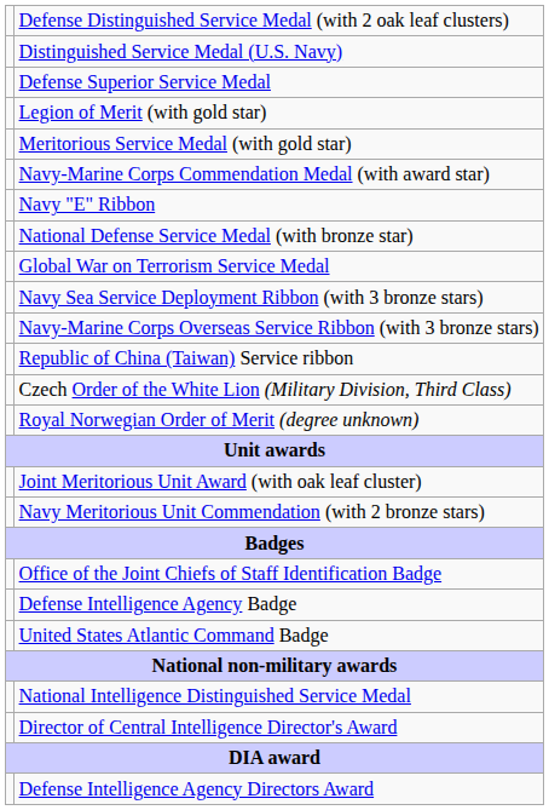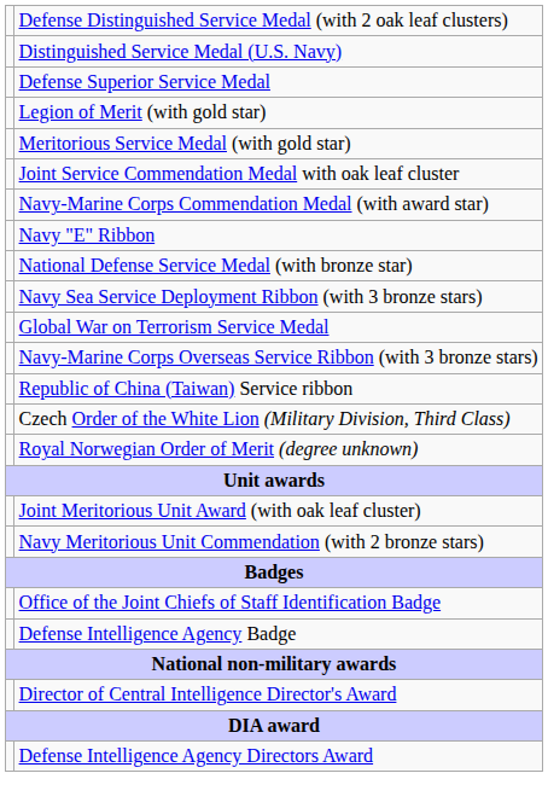 <table class="wikitable">
 <tr>
 <td></td>
 <td><a href='#'>Defense Distinguished Service Medal</a> (with 2 oak leaf clusters)</td>
 </tr>
 <tr>
 <td></td>
 <td><a href='#'>Distinguished Service Medal (U.S. Navy)</a></td>
 </tr>
 <tr>
 <td></td>
 <td><a href='#'>Defense Superior Service Medal</a></td>
 </tr>
 <tr>
 <td></td>
 <td><a href='#'>Legion of Merit</a> (with gold star)</td>
 </tr>
 <tr>
 <td></td>
 <td><a href='#'>Meritorious Service Medal</a> (with gold star)</td>
 </tr>
 <tr>
 <td></td>
+<td><a href='#'>Joint Service Commendation Medal</a> with oak leaf cluster</td>
+</tr>
+<tr>
+<td></td>
 <td><a href='#'>Navy-Marine Corps Commendation Medal</a> (with award star)</td>
 </tr>
 <tr>
 <td></td>
 <td><a href='#'>Navy "E" Ribbon</a></td>
 </tr>
 <tr>
 <td></td>
 <td><a href='#'>National Defense Service Medal</a> (with bronze star)</td>
 </tr>
 <tr>
+<td><span></span><span></span><span></span></td>
+<td><a href='#'>Navy Sea Service Deployment Ribbon</a> (with 3 bronze stars)</td>
+</tr>
+<tr>
 <td></td>
 <td><a href='#'>Global War on Terrorism Service Medal</a></td>
-</tr>
-<tr>
-<td><span></span><span></span><span></span></td>
-<td><a href='#'>Navy Sea Service Deployment Ribbon</a> (with 3 bronze stars)</td>
 </tr>
 <tr>
 <td><span></span><span></span><span></span></td>
 <td><a href='#'>Navy-Marine Corps Overseas Service Ribbon</a> (with 3 bronze stars)</td>
 </tr>
 <tr>
 <td></td>
 <td><a href='#'>Republic of China (Taiwan)</a> Service ribbon</td>
 </tr>
 <tr>
 <td></td>
 <td>Czech <a href='#'>Order of the White Lion</a> <em>(Military Division, Third Class)</em></td>
 </tr>
 <tr>
 <td></td>
 <td><a href='#'>Royal Norwegian Order of Merit</a> <em>(degree unknown)</em></td>
 </tr>
 <tr>
 </tr>
 <tr style="background:#ccf; text-align:center;">
 <td colspan=2><strong>Unit awards</strong></td>
 </tr>
 <tr>
 <td></td>
 <td><a href='#'>Joint Meritorious Unit Award</a> (with oak leaf cluster)</td>
 </tr>
 <tr>
 <td><span></span><span></span></td>
 <td><a href='#'>Navy Meritorious Unit Commendation</a> (with 2 bronze stars)</td>
 </tr>
 <tr style="background:#ccf; text-align:center;">
 <td colspan=2><strong>Badges</strong></td>
 </tr>
 <tr>
 <td align=center></td>
 <td><a href='#'>Office of the Joint Chiefs of Staff Identification Badge</a></td>
 </tr>
 <tr>
 <td align=center></td>
 <td><a href='#'>Defense Intelligence Agency</a> Badge</td>
 </tr>
 <tr>
-<td></td>
-<td><a href='#'>United States Atlantic Command</a> Badge</td>
-</tr>
-<tr>
 </tr>
 <tr style="background:#ccf; text-align:center;">
 <td colspan=2><strong>National non-military awards</strong></td>
-</tr>
-<tr>
-<td></td>
-<td><a href='#'>National Intelligence Distinguished Service Medal</a></td>
 </tr>
 <tr>
 <td></td>
 <td><a href='#'>Director of Central Intelligence Director's Award</a></td>
 </tr>
 <tr style="background:#ccf; text-align:center;">
 <td colspan=2><strong>DIA award</strong></td>
 </tr>
 <tr>
 <td></td>
 <td><a href='#'>Defense Intelligence Agency Directors Award</a></td>
 </tr>
 <tr>
 </tr>
 </table>
